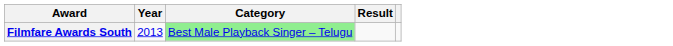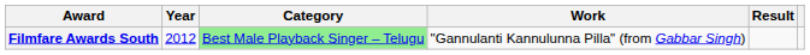 <table class="wikitable plainrowheaders sortable">
 <tr>
 <th scope="col">Award</th>
 <th scope="col">Year</th>
 <th scope="col">Category</th>
+<th scope="col">Work</th>
 <th scope="col">Result</th>
 <th scope="col" class="unsortable"></th>
 </tr>
 <tr>
 <th scope="row"><a href='#'>Filmfare Awards South</a></th>
-<td><a href='#'>2013</a></td>
+<td><a href='#'>2012</a></td>
 <td style="background: lightgreen;"><a href='#'>Best Male Playback Singer – Telugu</a></td>
+<td>"Gannulanti Kannulunna Pilla" (from <a href='#'><em>Gabbar Singh</em></a>)</td>
 <td></td>
 <td></td>
 </tr>
 </table>
